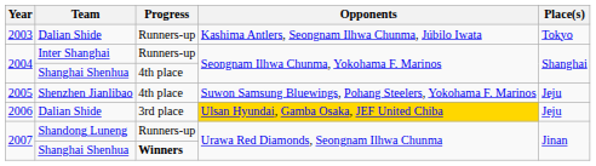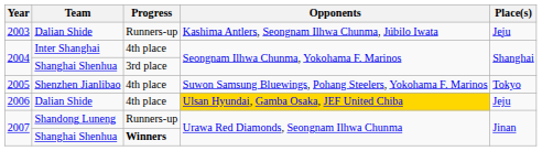 <table class="wikitable Sortable">
 <tr>
 <th>Year</th>
 <th>Team</th>
 <th>Progress</th>
 <th>Opponents</th>
 <th>Place(s)</th>
 </tr>
 <tr>
 <td><a href='#'>2003</a></td>
 <td><a href='#'>Dalian Shide</a></td>
 <td>Runners-up</td>
 <td> <a href='#'>Kashima Antlers</a>,  <a href='#'>Seongnam Ilhwa Chunma</a>,  <a href='#'>Júbilo Iwata</a></td>
-<td><a href='#'>Tokyo</a></td>
+<td><a href='#'>Jeju</a></td>
 </tr>
 <tr>
 <td rowspan=2><a href='#'>2004</a></td>
 <td><a href='#'>Inter Shanghai</a></td>
-<td>Runners-up</td>
+<td>4th place</td>
 <td rowspan=2> <a href='#'>Seongnam Ilhwa Chunma</a>,  <a href='#'>Yokohama F. Marinos</a></td>
 <td rowspan=2><a href='#'>Shanghai</a></td>
 </tr>
 <tr>
 <td><a href='#'>Shanghai Shenhua</a></td>
-<td>4th place</td>
+<td>3rd place</td>
 </tr>
 <tr>
 <td><a href='#'>2005</a></td>
 <td><a href='#'>Shenzhen Jianlibao</a></td>
 <td>4th place</td>
 <td> <a href='#'>Suwon Samsung Bluewings</a>,  <a href='#'>Pohang Steelers</a>,  <a href='#'>Yokohama F. Marinos</a></td>
-<td><a href='#'>Jeju</a></td>
+<td><a href='#'>Tokyo</a></td>
 </tr>
 <tr>
 <td><a href='#'>2006</a></td>
 <td><a href='#'>Dalian Shide</a></td>
-<td>3rd place</td>
+<td>4th place</td>
 <td style="background: gold;"> <a href='#'>Ulsan Hyundai</a>,  <a href='#'>Gamba Osaka</a>,  <a href='#'>JEF United Chiba</a></td>
 <td><a href='#'>Jeju</a></td>
 </tr>
 <tr>
 <td rowspan=2><a href='#'>2007</a></td>
 <td><a href='#'>Shandong Luneng</a></td>
 <td>Runners-up</td>
 <td rowspan=2> <a href='#'>Urawa Red Diamonds</a>,  <a href='#'>Seongnam Ilhwa Chunma</a></td>
 <td rowspan=2><a href='#'>Jinan</a></td>
 </tr>
 <tr>
 <td><a href='#'>Shanghai Shenhua</a></td>
 <td><strong>Winners</strong></td>
 </tr>
 </table>
